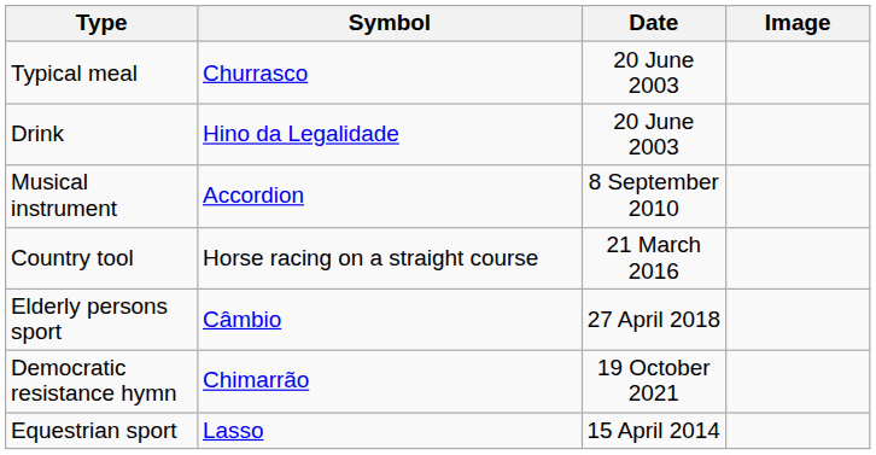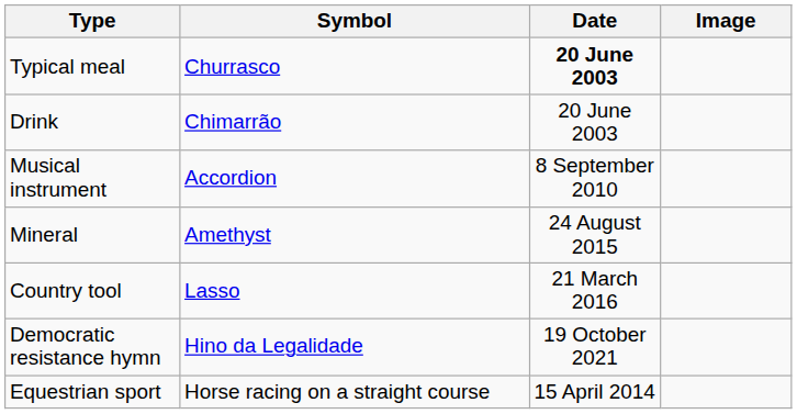 <table class="wikitable">
 <tr>
 <th width="20%">Type</th>
 <th width="40%">Symbol</th>
 <th width="15%">Date</th>
 <th width="15%">Image</th>
 </tr>
 <tr>
 <td>Typical meal</td>
 <td><a href='#'>Churrasco</a></td>
-<td align="center">20 June 2003</td>
+<td align="center"><strong>20 June 2003</strong></td>
 <td align="center"></td>
 </tr>
 <tr>
 <td>Drink</td>
-<td><a href='#'>Hino da Legalidade</a></td>
+<td><a href='#'>Chimarrão</a></td>
 <td align="center">20 June 2003</td>
 <td></td>
 </tr>
 <tr>
 <td>Musical instrument</td>
 <td><a href='#'>Accordion</a></td>
 <td align="center">8 September 2010</td>
 <td></td>
 </tr>
 <tr>
+<td>Mineral</td>
+<td><a href='#'>Amethyst</a></td>
+<td align="center">24 August 2015</td>
+<td></td>
+</tr>
+<tr>
 <td>Country tool</td>
-<td>Horse racing on a straight course</td>
+<td><a href='#'>Lasso</a></td>
 <td align="center">21 March 2016</td>
 <td></td>
 </tr>
 <tr>
-<td>Elderly persons sport</td>
-<td><a href='#'>Câmbio</a></td>
-<td align="center">27 April 2018</td>
-<td></td>
-</tr>
-<tr>
 <td>Democratic resistance hymn</td>
-<td><a href='#'>Chimarrão</a></td>
+<td><a href='#'>Hino da Legalidade</a></td>
 <td align="center">19 October 2021</td>
 <td></td>
 </tr>
 <tr>
 <td>Equestrian sport</td>
-<td><a href='#'>Lasso</a></td>
+<td>Horse racing on a straight course</td>
 <td>15 April 2014</td>
 <td></td>
 </tr>
 </table>
